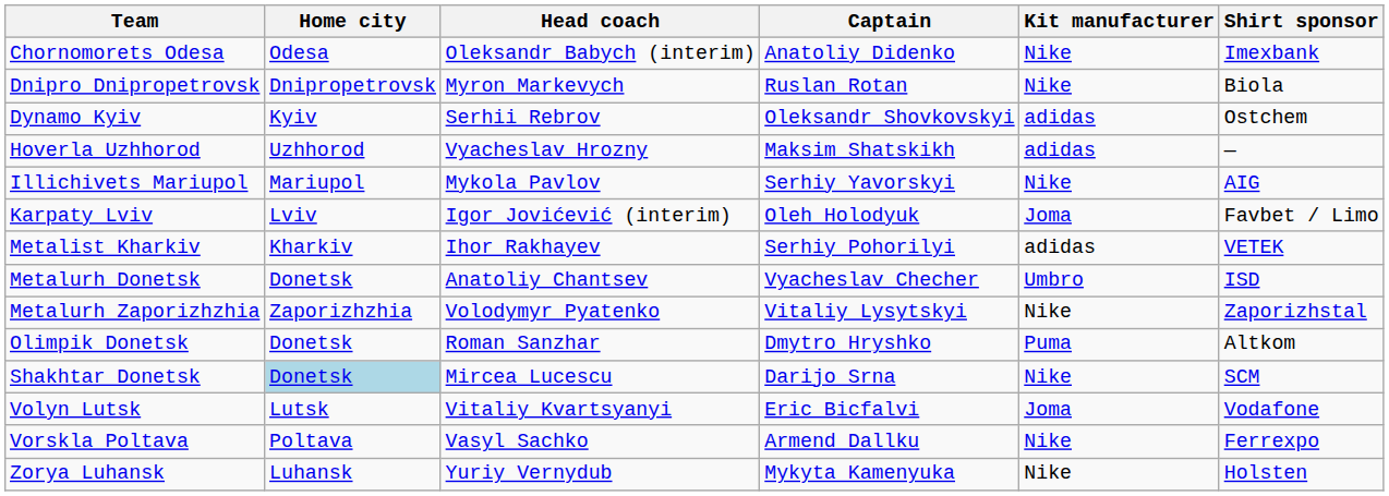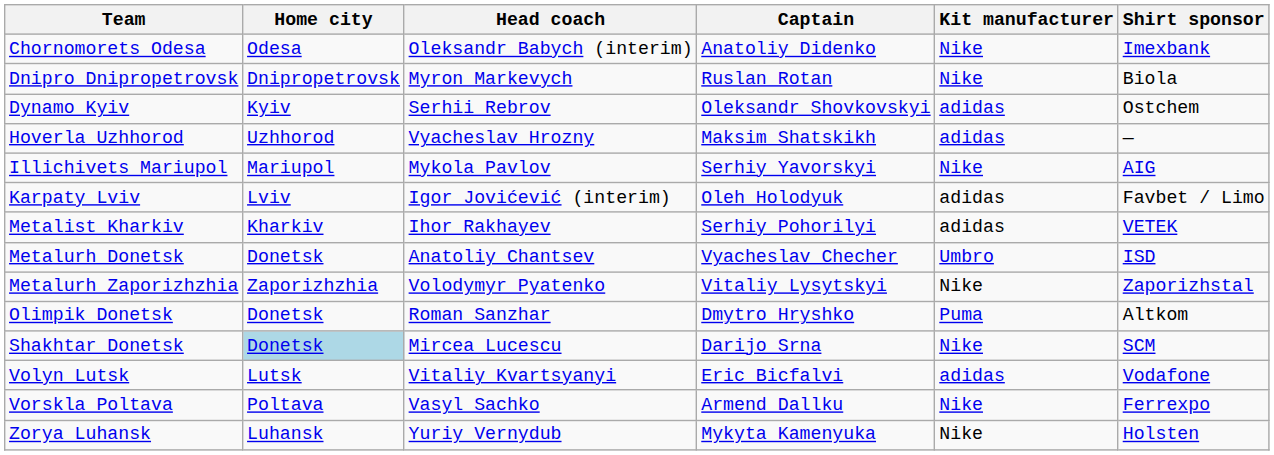 <table class="wikitable sortable" style="text-align:left;">
 <tr>
 <th>Team</th>
 <th>Home city</th>
 <th>Head coach</th>
 <th>Captain</th>
 <th>Kit manufacturer</th>
 <th>Shirt sponsor</th>
 </tr>
 <tr>
 <td><a href='#'>Chornomorets Odesa</a></td>
 <td><a href='#'>Odesa</a></td>
 <td> <a href='#'>Oleksandr Babych</a> (interim)</td>
 <td> <a href='#'>Anatoliy Didenko</a></td>
 <td><a href='#'>Nike</a></td>
 <td><a href='#'>Imexbank</a></td>
 </tr>
 <tr>
 <td><a href='#'>Dnipro Dnipropetrovsk</a></td>
 <td><a href='#'>Dnipropetrovsk</a></td>
 <td> <a href='#'>Myron Markevych</a></td>
 <td> <a href='#'>Ruslan Rotan</a></td>
 <td><a href='#'>Nike</a></td>
 <td>Biola</td>
 </tr>
 <tr>
 <td><a href='#'>Dynamo Kyiv</a></td>
 <td><a href='#'>Kyiv</a></td>
 <td> <a href='#'>Serhii Rebrov</a></td>
 <td> <a href='#'>Oleksandr Shovkovskyi</a></td>
 <td><a href='#'>adidas</a></td>
 <td>Ostchem</td>
 </tr>
 <tr>
 <td><a href='#'>Hoverla Uzhhorod</a></td>
 <td><a href='#'>Uzhhorod</a></td>
 <td> <a href='#'>Vyacheslav Hrozny</a></td>
 <td> <a href='#'>Maksim Shatskikh</a></td>
 <td><a href='#'>adidas</a></td>
 <td>—</td>
 </tr>
 <tr>
 <td><a href='#'>Illichivets Mariupol</a></td>
 <td><a href='#'>Mariupol</a></td>
 <td> <a href='#'>Mykola Pavlov</a></td>
 <td> <a href='#'>Serhiy Yavorskyi</a></td>
 <td><a href='#'>Nike</a></td>
 <td><a href='#'>AIG</a></td>
 </tr>
 <tr>
 <td><a href='#'>Karpaty Lviv</a></td>
 <td><a href='#'>Lviv</a></td>
 <td> <a href='#'>Igor Jovićević</a> (interim)</td>
 <td> <a href='#'>Oleh Holodyuk</a></td>
-<td><a href='#'>Joma</a></td>
+<td>adidas</td>
 <td>Favbet / Limo</td>
 </tr>
 <tr>
 <td><a href='#'>Metalist Kharkiv</a></td>
 <td><a href='#'>Kharkiv</a></td>
 <td> <a href='#'>Ihor Rakhayev</a></td>
 <td> <a href='#'>Serhiy Pohorilyi</a></td>
 <td>adidas</td>
 <td><a href='#'>VETEK</a></td>
 </tr>
 <tr>
 <td><a href='#'>Metalurh Donetsk</a></td>
 <td><a href='#'>Donetsk</a></td>
 <td> <a href='#'>Anatoliy Chantsev</a></td>
 <td> <a href='#'>Vyacheslav Checher</a></td>
 <td><a href='#'>Umbro</a></td>
 <td><a href='#'>ISD</a></td>
 </tr>
 <tr>
 <td><a href='#'>Metalurh Zaporizhzhia</a></td>
 <td><a href='#'>Zaporizhzhia</a></td>
 <td> <a href='#'>Volodymyr Pyatenko</a></td>
 <td> <a href='#'>Vitaliy Lysytskyi</a></td>
 <td>Nike</td>
 <td><a href='#'>Zaporizhstal</a></td>
 </tr>
 <tr>
 <td><a href='#'>Olimpik Donetsk</a></td>
 <td><a href='#'>Donetsk</a></td>
 <td> <a href='#'>Roman Sanzhar</a></td>
 <td> <a href='#'>Dmytro Hryshko</a></td>
 <td><a href='#'>Puma</a></td>
 <td>Altkom</td>
 </tr>
 <tr>
 <td><a href='#'>Shakhtar Donetsk</a></td>
 <td style="background: lightblue;"><a href='#'>Donetsk</a></td>
 <td> <a href='#'>Mircea Lucescu</a></td>
 <td> <a href='#'>Darijo Srna</a></td>
 <td><a href='#'>Nike</a></td>
 <td><a href='#'>SCM</a></td>
 </tr>
 <tr>
 <td><a href='#'>Volyn Lutsk</a></td>
 <td><a href='#'>Lutsk</a></td>
 <td> <a href='#'>Vitaliy Kvartsyanyi</a></td>
 <td> <a href='#'>Eric Bicfalvi</a></td>
-<td><a href='#'>Joma</a></td>
+<td><a href='#'>adidas</a></td>
 <td><a href='#'>Vodafone</a></td>
 </tr>
 <tr>
 <td><a href='#'>Vorskla Poltava</a></td>
 <td><a href='#'>Poltava</a></td>
 <td> <a href='#'>Vasyl Sachko</a></td>
 <td> <a href='#'>Armend Dallku</a></td>
 <td><a href='#'>Nike</a></td>
 <td><a href='#'>Ferrexpo</a></td>
 </tr>
 <tr>
 <td><a href='#'>Zorya Luhansk</a></td>
 <td><a href='#'>Luhansk</a></td>
 <td> <a href='#'>Yuriy Vernydub</a></td>
 <td> <a href='#'>Mykyta Kamenyuka</a></td>
 <td>Nike</td>
 <td><a href='#'>Holsten</a></td>
 </tr>
 </table>
